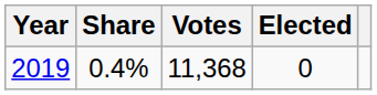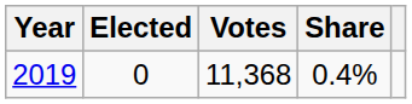 <table class="wikitable">
 <tr>
 <th>Year</th>
+<th>Elected</th>
+<th>Votes</th>
 <th>Share</th>
-<th>Votes</th>
-<th>Elected</th>
 <th></th>
 </tr>
 <tr>
 <td align="center"><a href='#'>2019</a></td>
+<td align="center">0</td>
+<td align="center">11,368</td>
 <td align="center">0.4%</td>
-<td align="center">11,368</td>
-<td align="center">0</td>
 <td align="center"></td>
 </tr>
 </table>
